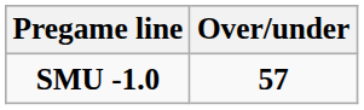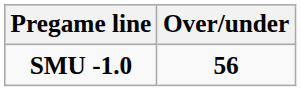 <table class="wikitable" style="margin-right: auto; margin-right: auto; border: none;">
 <tr align="center">
 <th style=>Pregame line</th>
 <th style=>Over/under</th>
 </tr>
 <tr align="center">
 <td><strong>SMU -1.0</strong></td>
-<td><strong>57</strong></td>
+<td><strong>56</strong></td>
 </tr>
 </table>
